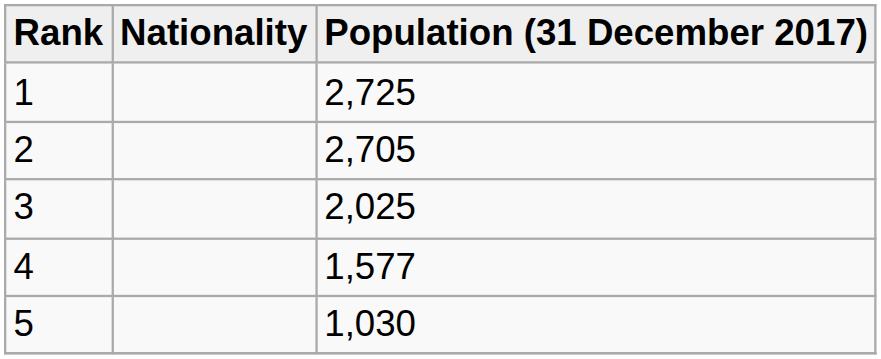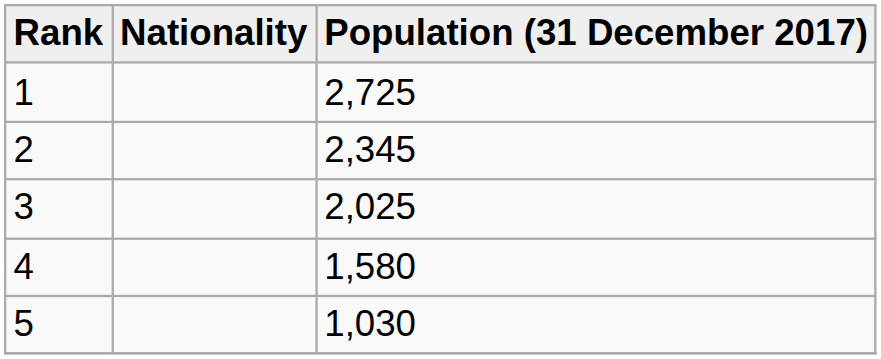 <table class="wikitable">
 <tr>
 <th style="background:#efefef;">Rank</th>
 <th style="background:#efefef;">Nationality</th>
 <th style="background:#efefef;">Population (31 December 2017)</th>
 </tr>
 <tr>
 <td>1</td>
 <td></td>
 <td>2,725</td>
 </tr>
 <tr>
 <td>2</td>
 <td></td>
-<td>2,705</td>
+<td>2,345</td>
 </tr>
 <tr>
 <td>3</td>
 <td></td>
 <td>2,025</td>
 </tr>
 <tr>
 <td>4</td>
 <td></td>
-<td>1,577</td>
+<td>1,580</td>
 </tr>
 <tr>
 <td>5</td>
 <td></td>
 <td>1,030</td>
 </tr>
 <tr>
 </tr>
 </table>
